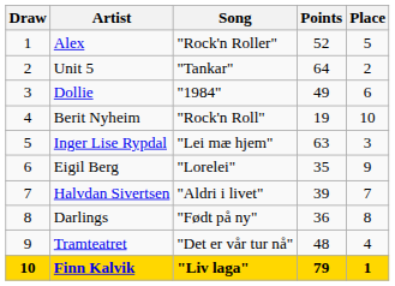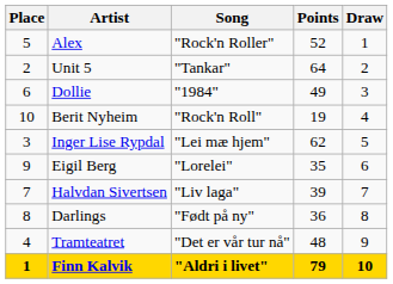 <table class="sortable wikitable" style="margin: 1em auto 1em auto; text-align:center">
 <tr>
-<th>Draw</th>
+<th>Place</th>
 <th>Artist</th>
 <th>Song</th>
 <th>Points</th>
-<th>Place</th>
+<th>Draw</th>
 </tr>
 <tr>
-<td>1</td>
+<td>5</td>
 <td align="left"><a href='#'>Alex</a></td>
 <td align="left">"Rock'n Roller"</td>
 <td>52</td>
-<td>5</td>
+<td>1</td>
 </tr>
 <tr>
 <td>2</td>
 <td align="left">Unit 5</td>
 <td align="left">"Tankar"</td>
 <td>64</td>
 <td>2</td>
 </tr>
 <tr>
-<td>3</td>
+<td>6</td>
 <td align="left"><a href='#'>Dollie</a></td>
 <td align="left">"1984"</td>
 <td>49</td>
-<td>6</td>
+<td>3</td>
 </tr>
 <tr>
-<td>4</td>
+<td>10</td>
 <td align="left">Berit Nyheim</td>
 <td align="left">"Rock'n Roll"</td>
 <td>19</td>
-<td>10</td>
+<td>4</td>
 </tr>
 <tr>
-<td>5</td>
+<td>3</td>
 <td align="left"><a href='#'>Inger Lise Rypdal</a></td>
 <td align="left">"Lei mæ hjem"</td>
-<td>63</td>
-<td>3</td>
+<td>62</td>
+<td>5</td>
 </tr>
 <tr>
-<td>6</td>
+<td>9</td>
 <td align="left">Eigil Berg</td>
 <td align="left">"Lorelei"</td>
 <td>35</td>
-<td>9</td>
+<td>6</td>
 </tr>
 <tr>
 <td>7</td>
 <td align="left"><a href='#'>Halvdan Sivertsen</a></td>
-<td align="left">"Aldri i livet"</td>
+<td align="left">"Liv laga"</td>
 <td>39</td>
 <td>7</td>
 </tr>
 <tr>
 <td>8</td>
 <td align="left">Darlings</td>
 <td align="left">"Født på ny"</td>
 <td>36</td>
 <td>8</td>
 </tr>
 <tr>
-<td>9</td>
+<td>4</td>
 <td align="left"><a href='#'>Tramteatret</a></td>
 <td align="left">"Det er vår tur nå"</td>
 <td>48</td>
-<td>4</td>
+<td>9</td>
 </tr>
 <tr style="font-weight:bold; background:gold;">
+<td>1</td>
+<td align="left"><a href='#'>Finn Kalvik</a></td>
+<td align="left">"Aldri i livet"</td>
+<td>79</td>
 <td>10</td>
-<td align="left"><a href='#'>Finn Kalvik</a></td>
-<td align="left">"Liv laga"</td>
-<td>79</td>
-<td>1</td>
 </tr>
 </table>
